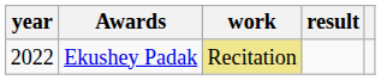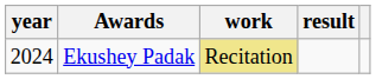 <table class="wikitable">
 <tr>
 <th>year</th>
 <th>Awards</th>
 <th>work</th>
 <th>result</th>
 <th></th>
 </tr>
 <tr>
-<td>2022</td>
+<td>2024</td>
 <td><a href='#'>Ekushey Padak</a></td>
 <td style="background: khaki;">Recitation</td>
 <td></td>
 <td></td>
 </tr>
 </table>
